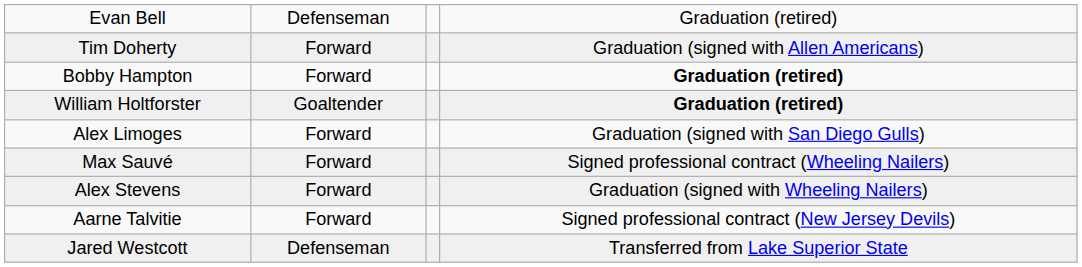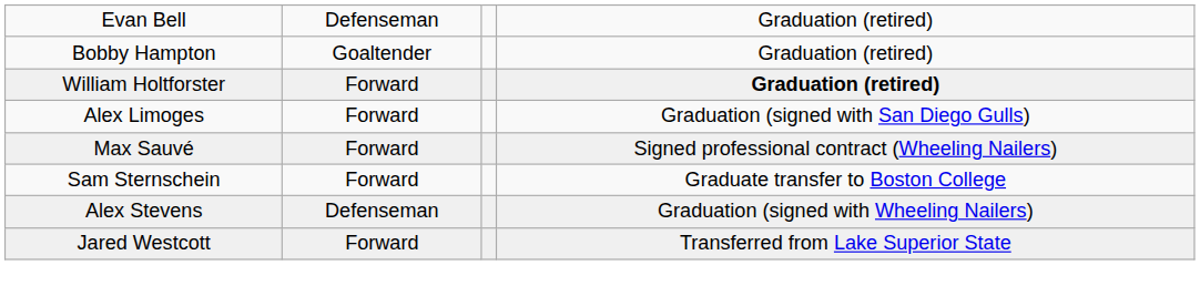 <table class="wikitable" width="60%">
 <tr align="center" bgcolor="">
 <td>Evan Bell</td>
 <td>Defenseman</td>
 <td></td>
 <td>Graduation (retired)</td>
 </tr>
-<tr align="center" bgcolor="f0f0f0">
-<td>Tim Doherty</td>
-<td>Forward</td>
-<td></td>
-<td>Graduation (signed with <a href='#'>Allen Americans</a>)</td>
-</tr>
 <tr align="center" bgcolor="">
 <td>Bobby Hampton</td>
-<td>Forward</td>
+<td>Goaltender</td>
 <td></td>
-<td><strong>Graduation (retired)</strong></td>
+<td>Graduation (retired)</td>
 </tr>
 <tr align="center" bgcolor="f0f0f0">
 <td>William Holtforster</td>
-<td>Goaltender</td>
+<td>Forward</td>
 <td></td>
 <td><strong>Graduation (retired)</strong></td>
 </tr>
 <tr align="center" bgcolor="">
 <td>Alex Limoges</td>
 <td>Forward</td>
 <td></td>
 <td>Graduation (signed with <a href='#'>San Diego Gulls</a>)</td>
 </tr>
 <tr align="center" bgcolor="f0f0f0">
 <td>Max Sauvé</td>
 <td>Forward</td>
 <td></td>
 <td>Signed professional contract (<a href='#'>Wheeling Nailers</a>)</td>
 </tr>
+<tr align="center" bgcolor="">
+<td>Sam Sternschein</td>
+<td>Forward</td>
+<td></td>
+<td>Graduate transfer to <a href='#'>Boston College</a></td>
+</tr>
 <tr align="center" bgcolor="f0f0f0">
 <td>Alex Stevens</td>
-<td>Forward</td>
+<td>Defenseman</td>
 <td></td>
 <td>Graduation (signed with <a href='#'>Wheeling Nailers</a>)</td>
 </tr>
-<tr align="center" bgcolor="">
-<td>Aarne Talvitie</td>
-<td>Forward</td>
-<td></td>
-<td>Signed professional contract (<a href='#'>New Jersey Devils</a>)</td>
-</tr>
 <tr align="center" bgcolor="f0f0f0">
 <td>Jared Westcott</td>
-<td>Defenseman</td>
+<td>Forward</td>
 <td></td>
 <td>Transferred from <a href='#'>Lake Superior State</a></td>
 </tr>
 </table>
